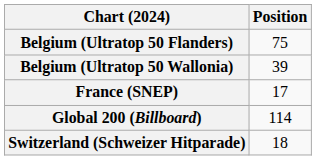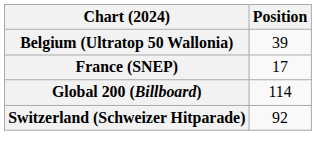 <table class="wikitable sortable plainrowheaders" style="text-align:center">
 <tr>
 <th scope="col">Chart (2024)</th>
 <th scope="col">Position</th>
-</tr>
-<tr>
-<th scope="row">Belgium (Ultratop 50 Flanders)</th>
-<td>75</td>
 </tr>
 <tr>
 <th scope="row">Belgium (Ultratop 50 Wallonia)</th>
 <td>39</td>
 </tr>
 <tr>
 <th scope="row">France (SNEP)</th>
 <td>17</td>
 </tr>
 <tr>
 <th scope="row">Global 200 (<em>Billboard</em>)</th>
 <td>114</td>
 </tr>
 <tr>
 <th scope="row">Switzerland (Schweizer Hitparade)</th>
-<td>18</td>
+<td>92</td>
 </tr>
 </table>
